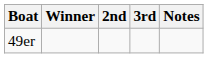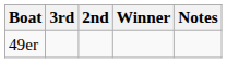 <table class="wikitable">
 <tr>
 <th>Boat</th>
+<th>3rd</th>
+<th>2nd</th>
 <th>Winner</th>
-<th>2nd</th>
-<th>3rd</th>
 <th>Notes</th>
 </tr>
 <tr>
 <td>49er</td>
 <td></td>
 <td></td>
 <td></td>
 <td></td>
 </tr>
 </table>
